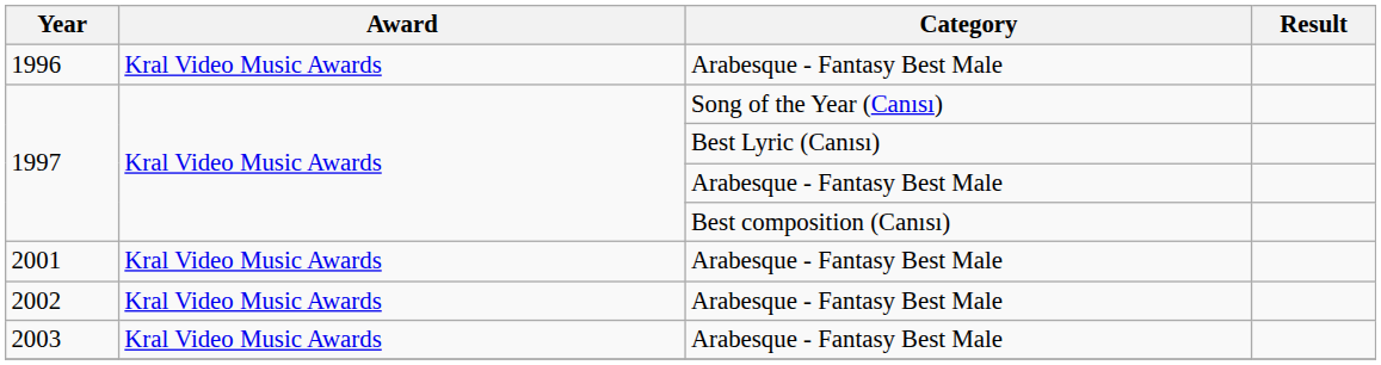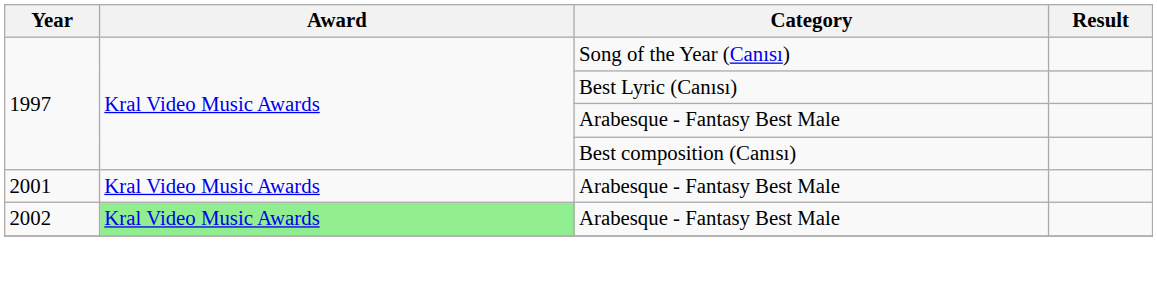 <table class="wikitable" width="100%" cellpadding="5" style="font-size: 100%">
 <tr>
 <th width="5%">Year</th>
 <th width="25%">Award</th>
 <th width="25%">Category</th>
 <th width="5%">Result</th>
-</tr>
-<tr>
-<td>1996</td>
-<td><a href='#'>Kral Video Music Awards</a></td>
-<td>Arabesque - Fantasy Best Male</td>
-<td></td>
 </tr>
 <tr>
 <td rowspan="4">1997</td>
 <td rowspan="4"><a href='#'>Kral Video Music Awards</a></td>
 <td>Song of the Year (<a href='#'>Canısı</a>)</td>
 <td></td>
 </tr>
 <tr>
 <td>Best Lyric (Canısı)</td>
 <td></td>
 </tr>
 <tr>
 <td>Arabesque - Fantasy Best Male</td>
 <td></td>
 </tr>
 <tr>
 <td>Best composition (Canısı)</td>
 <td></td>
 </tr>
 <tr>
 <td>2001</td>
 <td><a href='#'>Kral Video Music Awards</a></td>
 <td>Arabesque - Fantasy Best Male</td>
 <td></td>
 </tr>
 <tr>
 <td>2002</td>
-<td><a href='#'>Kral Video Music Awards</a></td>
-<td>Arabesque - Fantasy Best Male</td>
-<td></td>
-</tr>
-<tr>
-<td>2003</td>
-<td><a href='#'>Kral Video Music Awards</a></td>
+<td style="background: lightgreen;"><a href='#'>Kral Video Music Awards</a></td>
 <td>Arabesque - Fantasy Best Male</td>
 <td></td>
 </tr>
 <tr>
 </tr>
 </table>
